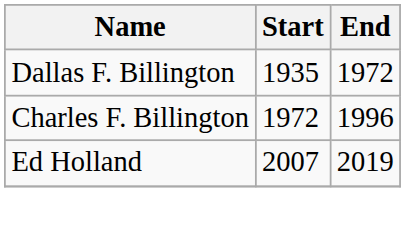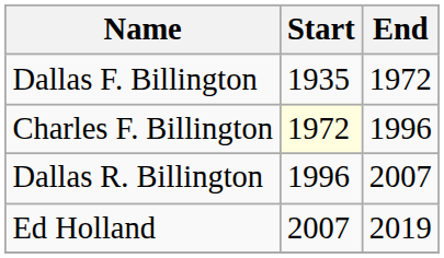 <table class="wikitable">
 <tr>
 <th>Name</th>
 <th>Start</th>
 <th>End</th>
 </tr>
 <tr>
 <td>Dallas F. Billington</td>
 <td>1935</td>
 <td>1972</td>
 </tr>
 <tr>
 <td>Charles F. Billington</td>
-<td>1972</td>
+<td style="background: lightyellow;">1972</td>
 <td>1996</td>
+</tr>
+<tr>
+<td>Dallas R. Billington</td>
+<td>1996</td>
+<td>2007</td>
 </tr>
 <tr>
 <td>Ed Holland</td>
 <td>2007</td>
 <td>2019</td>
 </tr>
 <tr>
 </tr>
 </table>
